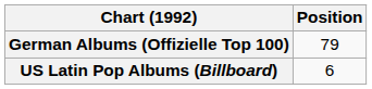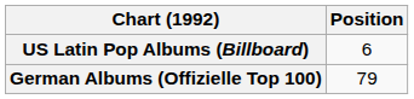 <table class="wikitable plainrowheaders">
 <tr>
 <th>Chart (1992)</th>
 <th>Position</th>
 </tr>
 <tr>
+<th scope="row">US Latin Pop Albums (<em>Billboard</em>)</th>
+<td align="center">6</td>
+</tr>
+<tr>
 <th scope="row">German Albums (Offizielle Top 100)</th>
 <td align="center">79</td>
 </tr>
-<tr>
-<th scope="row">US Latin Pop Albums (<em>Billboard</em>)</th>
-<td align="center">6</td>
-</tr>
 </table>
